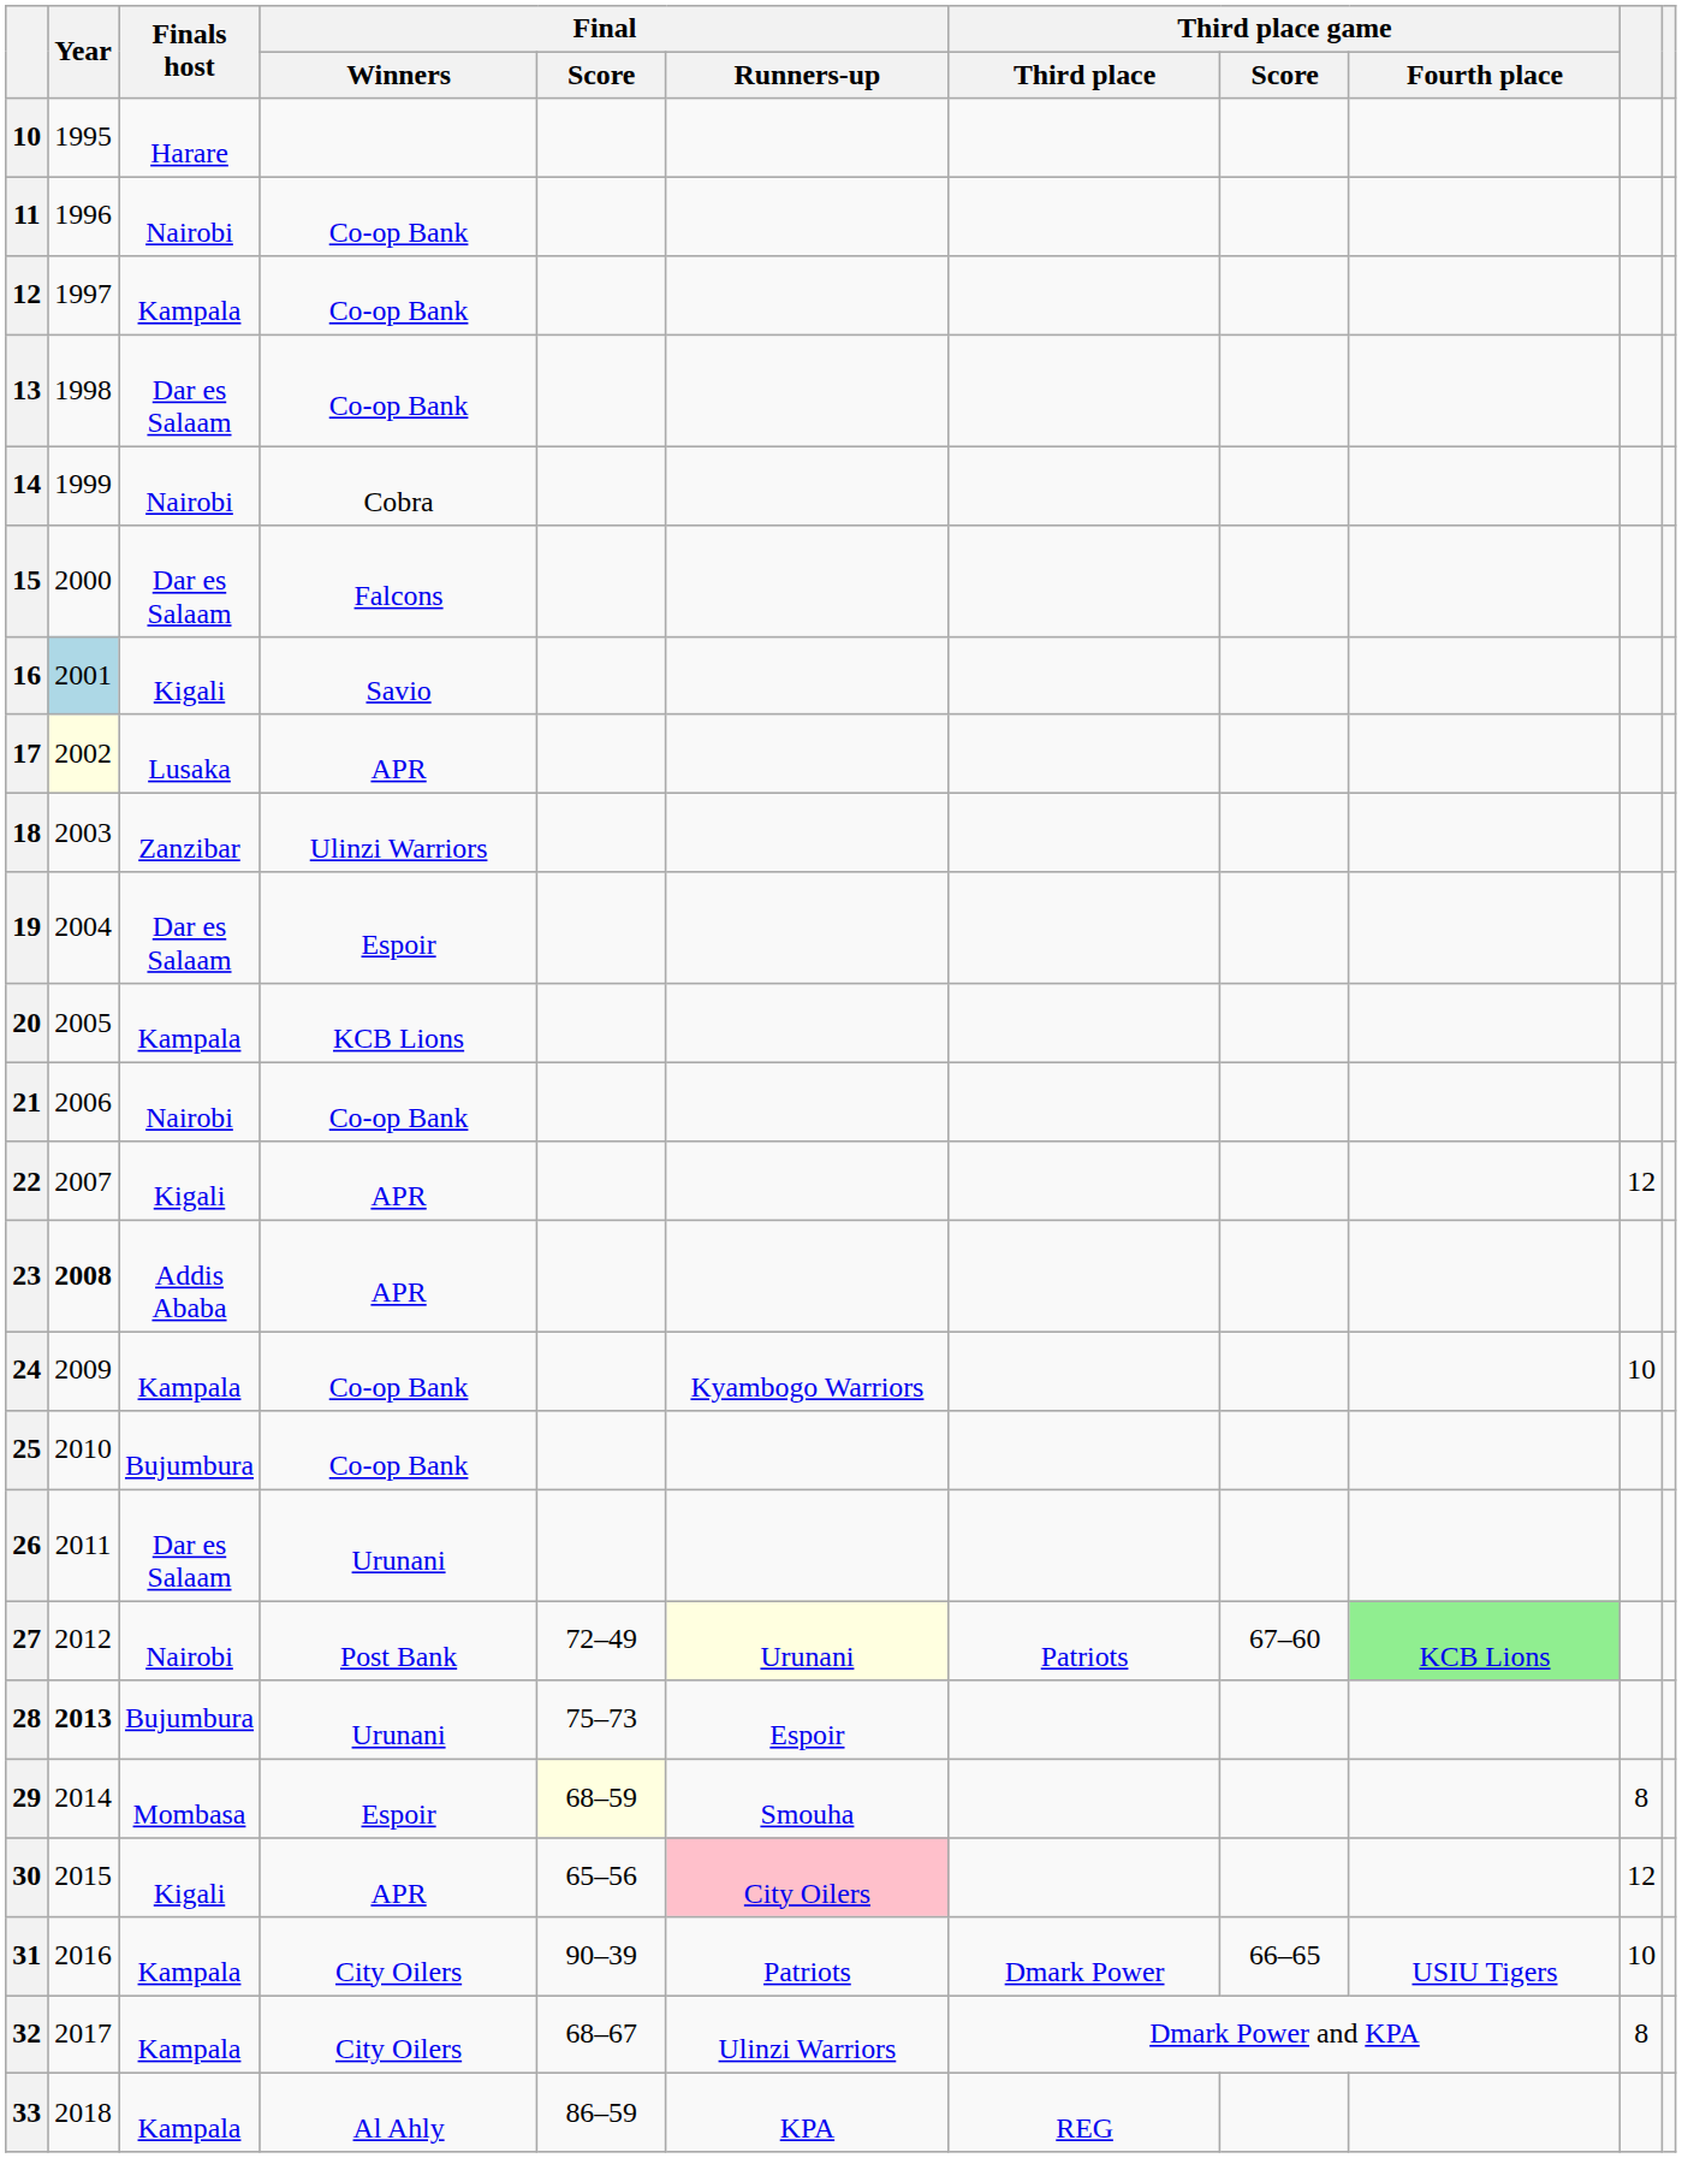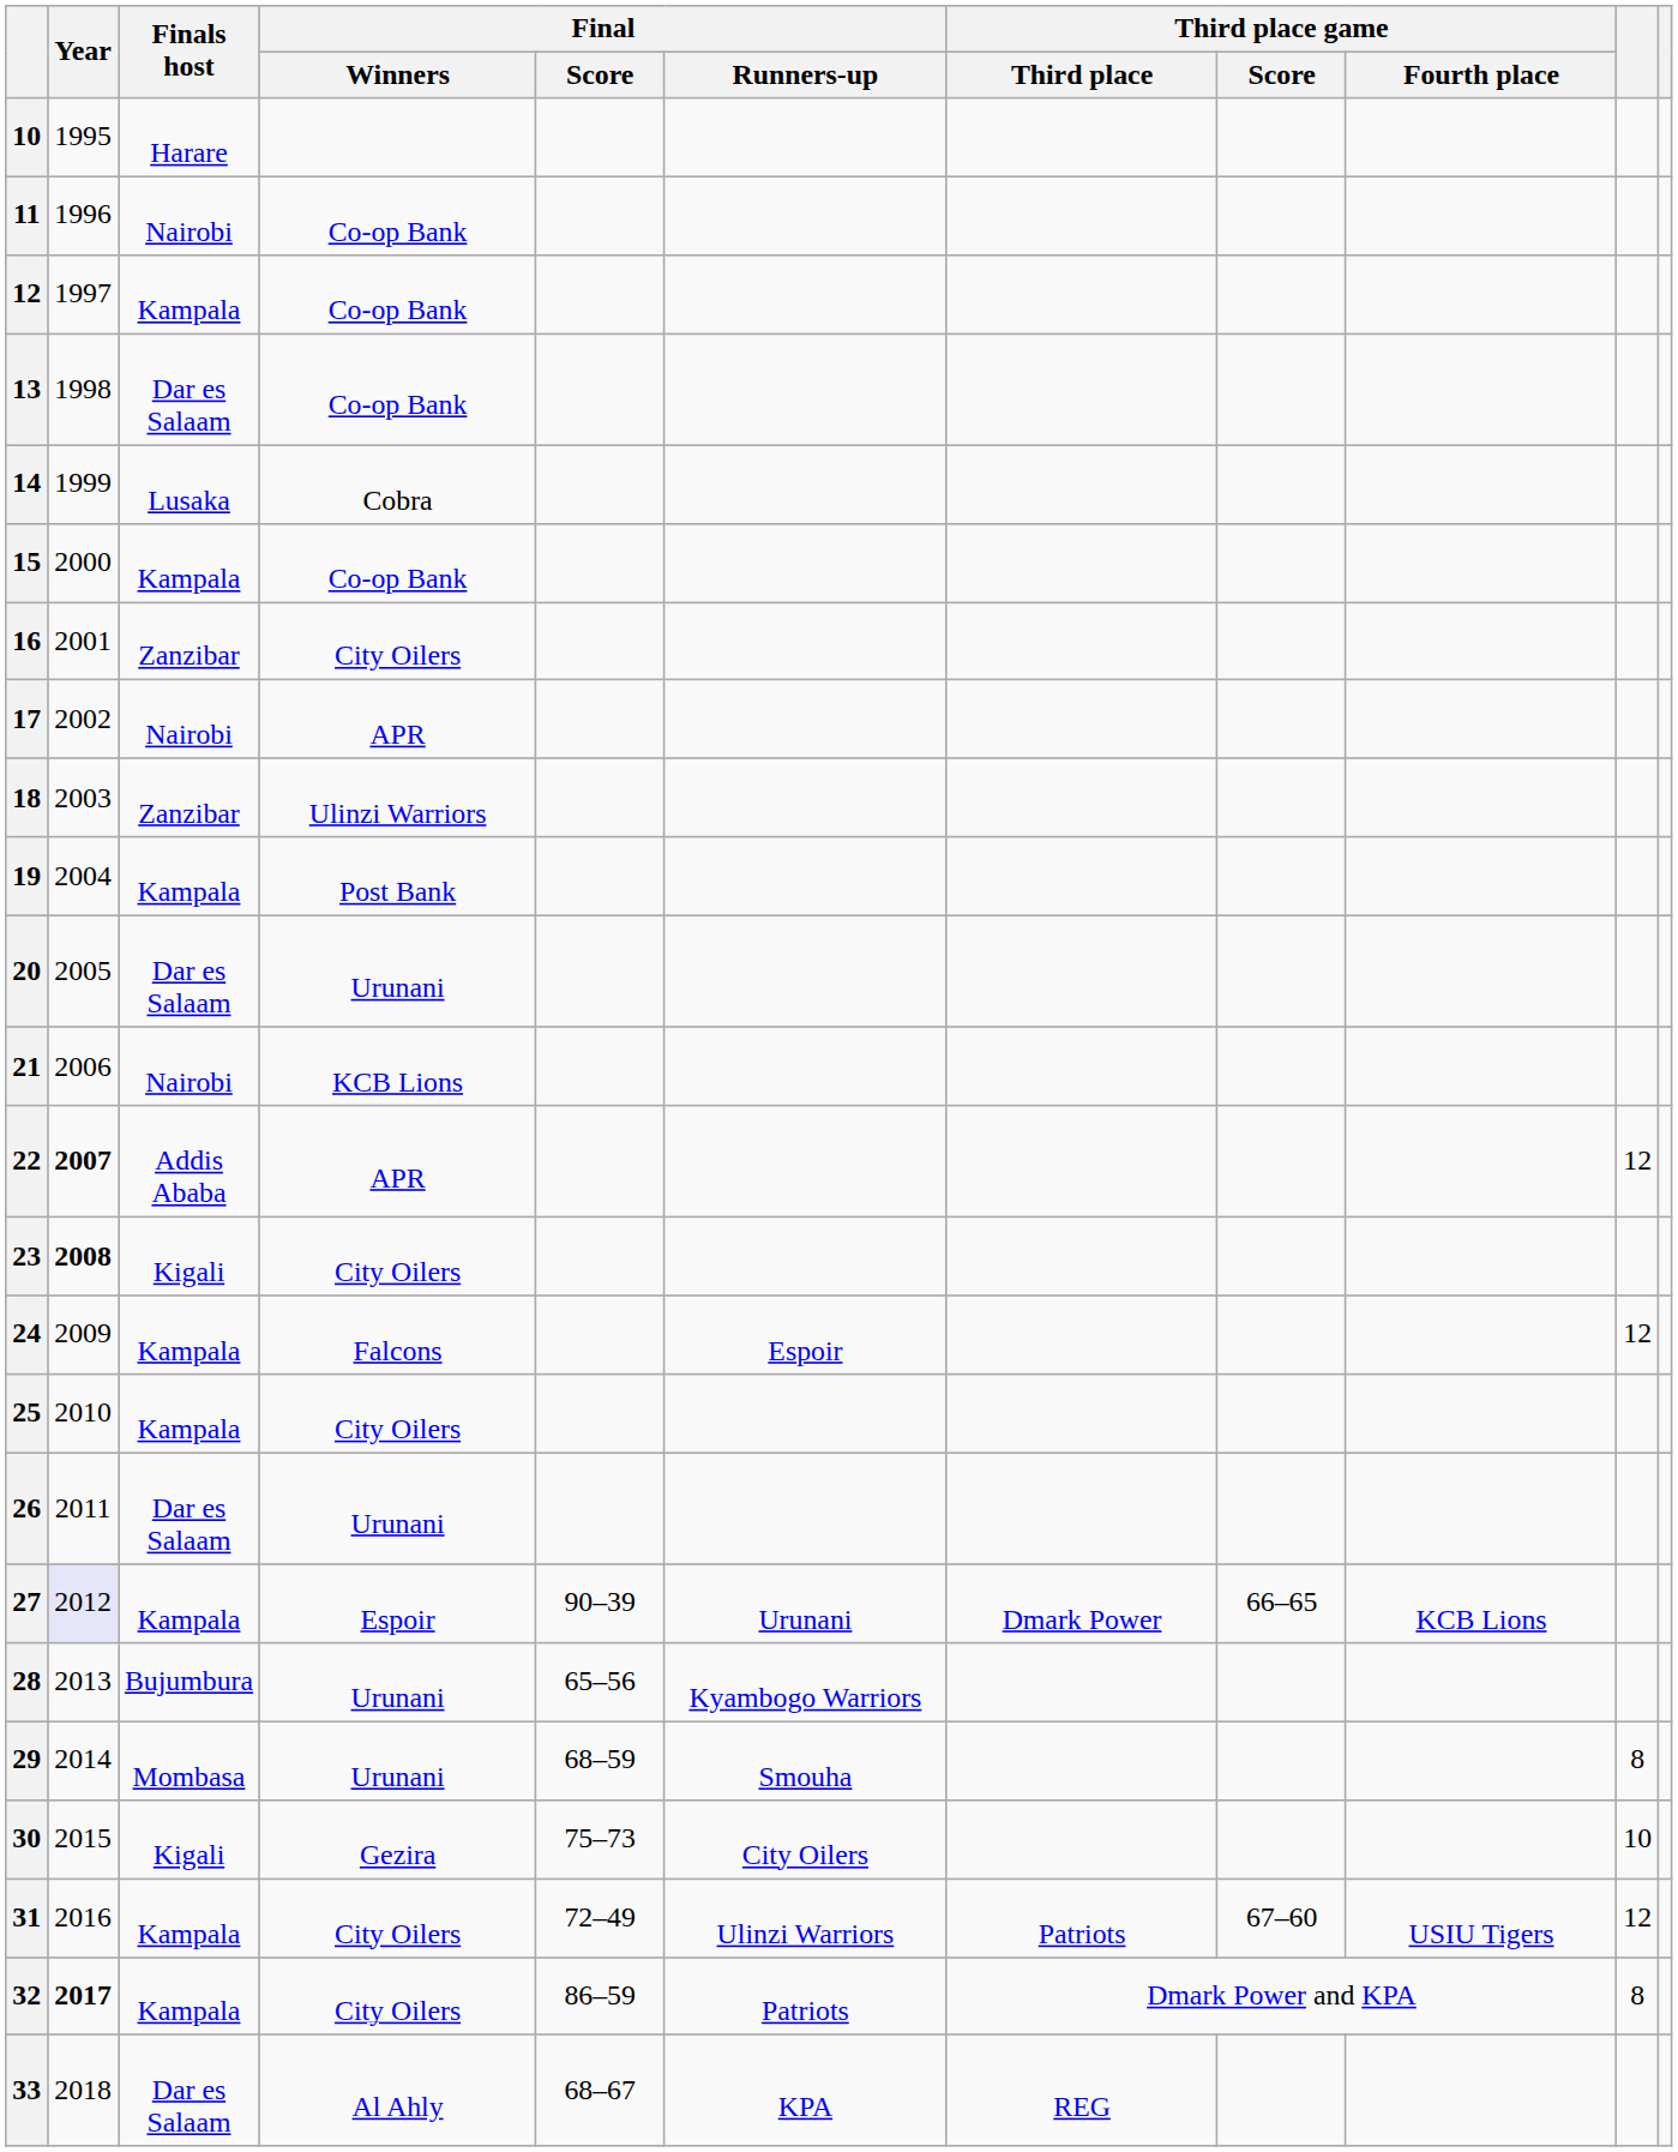 <table class="wikitable sortable" style="font-size:93%; text-align:center; width:;">
 <tr>
 <th rowspan="2" style="width:;"></th>
 <th rowspan="2" style="width:;">Year</th>
 <th rowspan="2" style="width:60;">Finals host</th>
 <th colspan="3">Final</th>
 <th colspan="3">Third place game</th>
 <th rowspan="2" style="width:;"></th>
 <th rowspan="2" class="unsortable" style="width:;"></th>
 </tr>
 <tr>
 <th width="170px">Winners</th>
 <th width="70px">Score</th>
 <th width="170px">Runners-up</th>
 <th width="170px">Third place</th>
 <th width="70px">Score</th>
 <th width="170px">Fourth place</th>
 </tr>
 <tr>
 <th>10</th>
 <td>1995</td>
 <td><br><a href='#'>Harare</a></td>
 <td></td>
 <td></td>
 <td></td>
 <td></td>
 <td></td>
 <td></td>
 <td></td>
 <td></td>
 </tr>
 <tr>
 <th>11</th>
 <td>1996</td>
 <td><br><a href='#'>Nairobi</a></td>
 <td><br><a href='#'>Co-op Bank</a></td>
 <td></td>
 <td></td>
 <td></td>
 <td></td>
 <td></td>
 <td></td>
 <td></td>
 </tr>
 <tr>
 <th>12</th>
 <td>1997</td>
 <td><br><a href='#'>Kampala</a></td>
 <td><br><a href='#'>Co-op Bank</a></td>
 <td></td>
 <td></td>
 <td></td>
 <td></td>
 <td></td>
 <td></td>
 <td></td>
 </tr>
 <tr>
 <th>13</th>
 <td>1998</td>
 <td><br><a href='#'>Dar es Salaam</a></td>
 <td><br><a href='#'>Co-op Bank</a></td>
 <td></td>
 <td></td>
 <td></td>
 <td></td>
 <td></td>
 <td></td>
 <td></td>
 </tr>
 <tr>
 <th>14</th>
 <td>1999</td>
-<td><br><a href='#'>Nairobi</a></td>
+<td><br><a href='#'>Lusaka</a></td>
 <td><br>Cobra</td>
 <td></td>
 <td></td>
 <td></td>
 <td></td>
 <td></td>
 <td></td>
 <td></td>
 </tr>
 <tr>
 <th>15</th>
 <td>2000</td>
-<td><br><a href='#'>Dar es Salaam</a></td>
-<td><br><a href='#'>Falcons</a></td>
+<td><br><a href='#'>Kampala</a></td>
+<td><br><a href='#'>Co-op Bank</a></td>
 <td></td>
 <td></td>
 <td></td>
 <td></td>
 <td></td>
 <td></td>
 <td></td>
 </tr>
 <tr>
 <th>16</th>
-<td style="background: lightblue;">2001</td>
-<td><br><a href='#'>Kigali</a></td>
-<td><br><a href='#'>Savio</a></td>
+<td>2001</td>
+<td><br><a href='#'>Zanzibar</a></td>
+<td><br><a href='#'>City Oilers</a></td>
 <td></td>
 <td></td>
 <td></td>
 <td></td>
 <td></td>
 <td></td>
 <td></td>
 </tr>
 <tr>
 <th>17</th>
-<td style="background: lightyellow;">2002</td>
-<td><br><a href='#'>Lusaka</a></td>
+<td>2002</td>
+<td><br><a href='#'>Nairobi</a></td>
 <td><br><a href='#'>APR</a></td>
 <td></td>
 <td></td>
 <td></td>
 <td></td>
 <td></td>
 <td></td>
 <td></td>
 </tr>
 <tr>
 <th>18</th>
 <td>2003</td>
 <td><br><a href='#'>Zanzibar</a></td>
 <td><br><a href='#'>Ulinzi Warriors</a></td>
 <td></td>
 <td></td>
 <td></td>
 <td></td>
 <td></td>
 <td></td>
 <td></td>
 </tr>
 <tr>
 <th>19</th>
 <td>2004</td>
-<td><br><a href='#'>Dar es Salaam</a></td>
-<td><br><a href='#'>Espoir</a></td>
+<td><br><a href='#'>Kampala</a></td>
+<td><br><a href='#'>Post Bank</a></td>
 <td></td>
 <td></td>
 <td></td>
 <td></td>
 <td></td>
 <td></td>
 <td></td>
 </tr>
 <tr>
 <th>20</th>
 <td>2005</td>
-<td><br><a href='#'>Kampala</a></td>
-<td><br><a href='#'>KCB Lions</a></td>
+<td><br><a href='#'>Dar es Salaam</a></td>
+<td><br><a href='#'>Urunani</a></td>
 <td></td>
 <td></td>
 <td></td>
 <td></td>
 <td></td>
 <td></td>
 <td></td>
 </tr>
 <tr>
 <th>21</th>
 <td>2006</td>
 <td><br><a href='#'>Nairobi</a></td>
-<td><br><a href='#'>Co-op Bank</a></td>
+<td><br><a href='#'>KCB Lions</a></td>
 <td></td>
 <td></td>
 <td></td>
 <td></td>
 <td></td>
 <td></td>
 <td></td>
 </tr>
 <tr>
 <th>22</th>
-<td>2007</td>
-<td><br><a href='#'>Kigali</a></td>
+<td><strong>2007</strong></td>
+<td><br><a href='#'>Addis Ababa</a></td>
 <td><br><a href='#'>APR</a></td>
 <td></td>
 <td></td>
 <td></td>
 <td></td>
 <td></td>
 <td>12</td>
 <td></td>
 </tr>
 <tr>
 <th>23</th>
 <td><strong>2008</strong></td>
-<td><br><a href='#'>Addis Ababa</a></td>
-<td><br><a href='#'>APR</a></td>
+<td><br><a href='#'>Kigali</a></td>
+<td><br><a href='#'>City Oilers</a></td>
 <td></td>
 <td></td>
 <td></td>
 <td></td>
 <td></td>
 <td></td>
 <td></td>
 </tr>
 <tr>
 <th>24</th>
 <td>2009</td>
 <td><br><a href='#'>Kampala</a></td>
-<td><br><a href='#'>Co-op Bank</a></td>
+<td><br><a href='#'>Falcons</a></td>
 <td></td>
-<td><br><a href='#'>Kyambogo Warriors</a></td>
+<td><br><a href='#'>Espoir</a></td>
 <td></td>
 <td></td>
 <td></td>
-<td>10</td>
+<td>12</td>
 <td></td>
 </tr>
 <tr>
 <th>25</th>
 <td>2010</td>
-<td><br><a href='#'>Bujumbura</a></td>
-<td><br><a href='#'>Co-op Bank</a></td>
+<td><br><a href='#'>Kampala</a></td>
+<td><br><a href='#'>City Oilers</a></td>
 <td></td>
 <td></td>
 <td></td>
 <td></td>
 <td></td>
 <td></td>
 <td></td>
 </tr>
 <tr>
 <th>26</th>
 <td>2011</td>
 <td><br><a href='#'>Dar es Salaam</a></td>
 <td><br><a href='#'>Urunani</a></td>
 <td></td>
 <td></td>
 <td></td>
 <td></td>
 <td></td>
 <td></td>
 <td></td>
 </tr>
 <tr>
 <th>27</th>
-<td>2012</td>
-<td><br><a href='#'>Nairobi</a></td>
-<td><br><a href='#'>Post Bank</a></td>
-<td>72–49</td>
-<td style="background: lightyellow;"><br><a href='#'>Urunani</a></td>
-<td><br><a href='#'>Patriots</a></td>
-<td>67–60</td>
-<td style="background: lightgreen;"><br><a href='#'>KCB Lions</a></td>
+<td style="background: lavender;">2012</td>
+<td><br><a href='#'>Kampala</a></td>
+<td><br><a href='#'>Espoir</a></td>
+<td>90–39</td>
+<td><br><a href='#'>Urunani</a></td>
+<td><br><a href='#'>Dmark Power</a></td>
+<td>66–65</td>
+<td><br><a href='#'>KCB Lions</a></td>
 <td></td>
 <td></td>
 </tr>
 <tr>
 <th>28</th>
-<td><strong>2013</strong></td>
+<td>2013</td>
 <td><a href='#'>Bujumbura</a></td>
 <td><br><a href='#'>Urunani</a></td>
-<td>75–73</td>
-<td><br><a href='#'>Espoir</a></td>
+<td>65–56</td>
+<td><br><a href='#'>Kyambogo Warriors</a></td>
 <td></td>
 <td></td>
 <td></td>
 <td></td>
 <td></td>
 </tr>
 <tr>
 <th>29</th>
 <td>2014</td>
 <td><br><a href='#'>Mombasa</a></td>
-<td><br><a href='#'>Espoir</a></td>
-<td style="background: lightyellow;">68–59</td>
+<td><br><a href='#'>Urunani</a></td>
+<td>68–59</td>
 <td><br><a href='#'>Smouha</a></td>
 <td></td>
 <td></td>
 <td></td>
 <td>8</td>
 <td></td>
 </tr>
 <tr>
 <th>30</th>
 <td>2015</td>
 <td><br><a href='#'>Kigali</a></td>
-<td><br><a href='#'>APR</a></td>
-<td>65–56</td>
-<td style="background: pink;"><br><a href='#'>City Oilers</a></td>
+<td><br><a href='#'>Gezira</a></td>
+<td>75–73</td>
+<td><br><a href='#'>City Oilers</a></td>
 <td></td>
 <td></td>
 <td></td>
-<td>12</td>
+<td>10</td>
 <td></td>
 </tr>
 <tr>
 <th>31</th>
 <td>2016</td>
 <td><br><a href='#'>Kampala</a></td>
 <td><br><a href='#'>City Oilers</a></td>
-<td>90–39</td>
+<td>72–49</td>
+<td><br><a href='#'>Ulinzi Warriors</a></td>
 <td><br><a href='#'>Patriots</a></td>
-<td><br><a href='#'>Dmark Power</a></td>
-<td>66–65</td>
+<td>67–60</td>
 <td><br><a href='#'>USIU Tigers</a></td>
-<td>10</td>
+<td>12</td>
 <td></td>
 </tr>
 <tr>
 <th>32</th>
-<td>2017</td>
+<td><strong>2017</strong></td>
 <td><br><a href='#'>Kampala</a></td>
 <td><br><a href='#'>City Oilers</a></td>
-<td>68–67</td>
-<td><br><a href='#'>Ulinzi Warriors</a></td>
+<td>86–59</td>
+<td><br><a href='#'>Patriots</a></td>
 <td colspan="3"> <a href='#'>Dmark Power</a> and  <a href='#'>KPA</a></td>
 <td>8</td>
 <td></td>
 </tr>
 <tr>
 <th>33</th>
 <td>2018</td>
-<td><br><a href='#'>Kampala</a></td>
+<td><br><a href='#'>Dar es Salaam</a></td>
 <td><br><a href='#'>Al Ahly</a></td>
-<td>86–59</td>
+<td>68–67</td>
 <td><br><a href='#'>KPA</a></td>
 <td><br><a href='#'>REG</a></td>
 <td></td>
 <td></td>
 <td></td>
 <td></td>
 </tr>
 </table>
